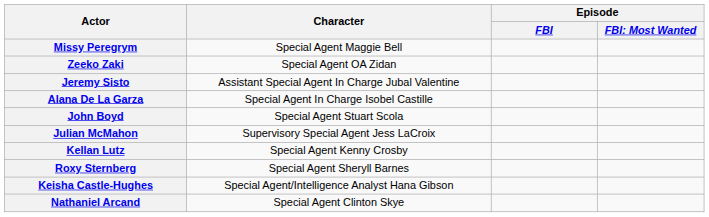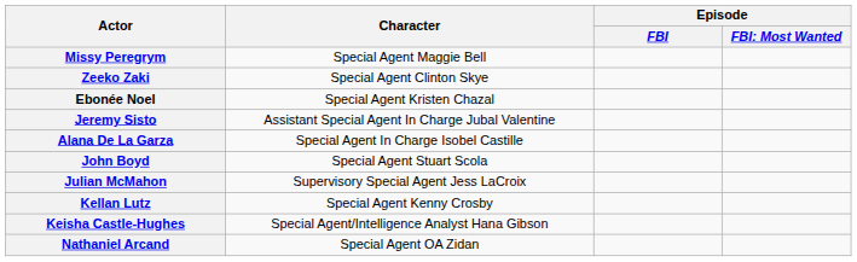 <table class="wikitable" style="width:65%; text-align:center;">
 <tr>
 <th scope="col" rowspan="2" width=12%>Actor</th>
 <th scope="col" rowspan="2" width=20%>Character</th>
 <th scope="col" colspan="2">Episode</th>
 </tr>
 <tr>
 <th scope="col" width=7%><em><a href='#'>FBI</a></em></th>
 <th scope="col" width=7%><em><a href='#'>FBI: Most Wanted</a></em></th>
 </tr>
 <tr>
 <th scope="row"><a href='#'>Missy Peregrym</a></th>
 <td>Special Agent Maggie Bell</td>
 <td></td>
 <td></td>
 </tr>
 <tr>
 <th scope="row"><a href='#'>Zeeko Zaki</a></th>
-<td>Special Agent OA Zidan</td>
+<td>Special Agent Clinton Skye</td>
+<td></td>
+<td></td>
+</tr>
+<tr>
+<th scope="row">Ebonée Noel</th>
+<td>Special Agent Kristen Chazal</td>
 <td></td>
 <td></td>
 </tr>
 <tr>
 <th scope="row"><a href='#'>Jeremy Sisto</a></th>
 <td>Assistant Special Agent In Charge Jubal Valentine</td>
 <td></td>
 <td></td>
 </tr>
 <tr>
 <th scope="row"><a href='#'>Alana De La Garza</a></th>
 <td>Special Agent In Charge Isobel Castille</td>
 <td></td>
 <td></td>
 </tr>
 <tr>
 <th scope="row"><a href='#'>John Boyd</a></th>
 <td>Special Agent Stuart Scola</td>
 <td></td>
 <td></td>
 </tr>
 <tr>
 <th scope="row"><a href='#'>Julian McMahon</a></th>
 <td>Supervisory Special Agent Jess LaCroix</td>
 <td></td>
 <td></td>
 </tr>
 <tr>
 <th scope="row"><a href='#'>Kellan Lutz</a></th>
 <td>Special Agent Kenny Crosby</td>
 <td></td>
 <td></td>
 </tr>
 <tr>
-<th scope="row"><a href='#'>Roxy Sternberg</a></th>
-<td>Special Agent Sheryll Barnes</td>
-<td></td>
-<td></td>
-</tr>
-<tr>
 <th scope="row"><a href='#'>Keisha Castle-Hughes</a></th>
 <td>Special Agent/Intelligence Analyst Hana Gibson</td>
 <td></td>
 <td></td>
 </tr>
 <tr>
 <th scope="row"><a href='#'>Nathaniel Arcand</a></th>
-<td>Special Agent Clinton Skye</td>
+<td>Special Agent OA Zidan</td>
 <td></td>
 <td></td>
 </tr>
 </table>
